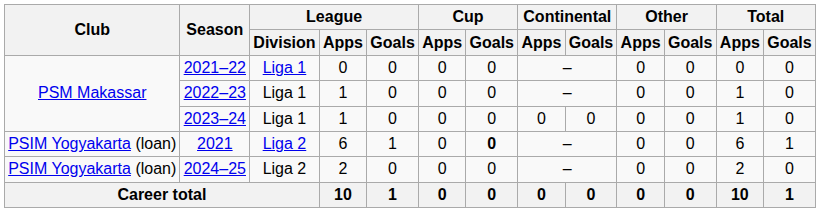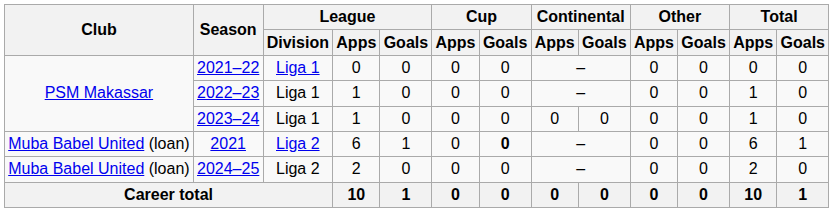 <table class="wikitable" style="text-align:center">
 <tr>
 <th rowspan="2">Club</th>
 <th rowspan="2">Season</th>
 <th colspan="3">League</th>
 <th colspan="2">Cup</th>
 <th colspan="2">Continental</th>
 <th colspan="2">Other</th>
 <th colspan="2">Total</th>
 </tr>
 <tr>
 <th>Division</th>
 <th>Apps</th>
 <th>Goals</th>
 <th>Apps</th>
 <th>Goals</th>
 <th>Apps</th>
 <th>Goals</th>
 <th>Apps</th>
 <th>Goals</th>
 <th>Apps</th>
 <th>Goals</th>
 </tr>
 <tr>
 <td rowspan="3"><a href='#'>PSM Makassar</a></td>
 <td><a href='#'>2021–22</a></td>
 <td><a href='#'>Liga 1</a></td>
 <td>0</td>
 <td>0</td>
 <td>0</td>
 <td>0</td>
 <td colspan="2">–</td>
 <td>0</td>
 <td>0</td>
 <td>0</td>
 <td>0</td>
 </tr>
 <tr>
 <td><a href='#'>2022–23</a></td>
 <td rowspan="1" valign="center">Liga 1</td>
 <td>1</td>
 <td>0</td>
 <td>0</td>
 <td>0</td>
 <td colspan=2>–</td>
 <td>0</td>
 <td>0</td>
 <td>1</td>
 <td>0</td>
 </tr>
 <tr>
 <td><a href='#'>2023–24</a></td>
 <td>Liga 1</td>
 <td>1</td>
 <td>0</td>
 <td>0</td>
 <td>0</td>
 <td>0</td>
 <td>0</td>
 <td>0</td>
 <td>0</td>
 <td>1</td>
 <td>0</td>
 </tr>
 <tr>
-<td><a href='#'>PSIM Yogyakarta</a> (loan)</td>
+<td><a href='#'>Muba Babel United</a> (loan)</td>
 <td><a href='#'>2021</a></td>
 <td><a href='#'>Liga 2</a></td>
 <td>6</td>
 <td>1</td>
 <td>0</td>
 <td><strong>0</strong></td>
 <td colspan="2">–</td>
 <td>0</td>
 <td>0</td>
 <td>6</td>
 <td>1</td>
 </tr>
 <tr>
-<td><a href='#'>PSIM Yogyakarta</a> (loan)</td>
+<td><a href='#'>Muba Babel United</a> (loan)</td>
 <td><a href='#'>2024–25</a></td>
 <td>Liga 2</td>
 <td>2</td>
 <td>0</td>
 <td>0</td>
 <td>0</td>
 <td colspan="2">–</td>
 <td>0</td>
 <td>0</td>
 <td>2</td>
 <td>0</td>
 </tr>
 <tr>
 <th colspan="3">Career total</th>
 <th>10</th>
 <th>1</th>
 <th>0</th>
 <th>0</th>
 <th>0</th>
 <th>0</th>
 <th>0</th>
 <th>0</th>
 <th>10</th>
 <th>1</th>
 </tr>
 </table>
